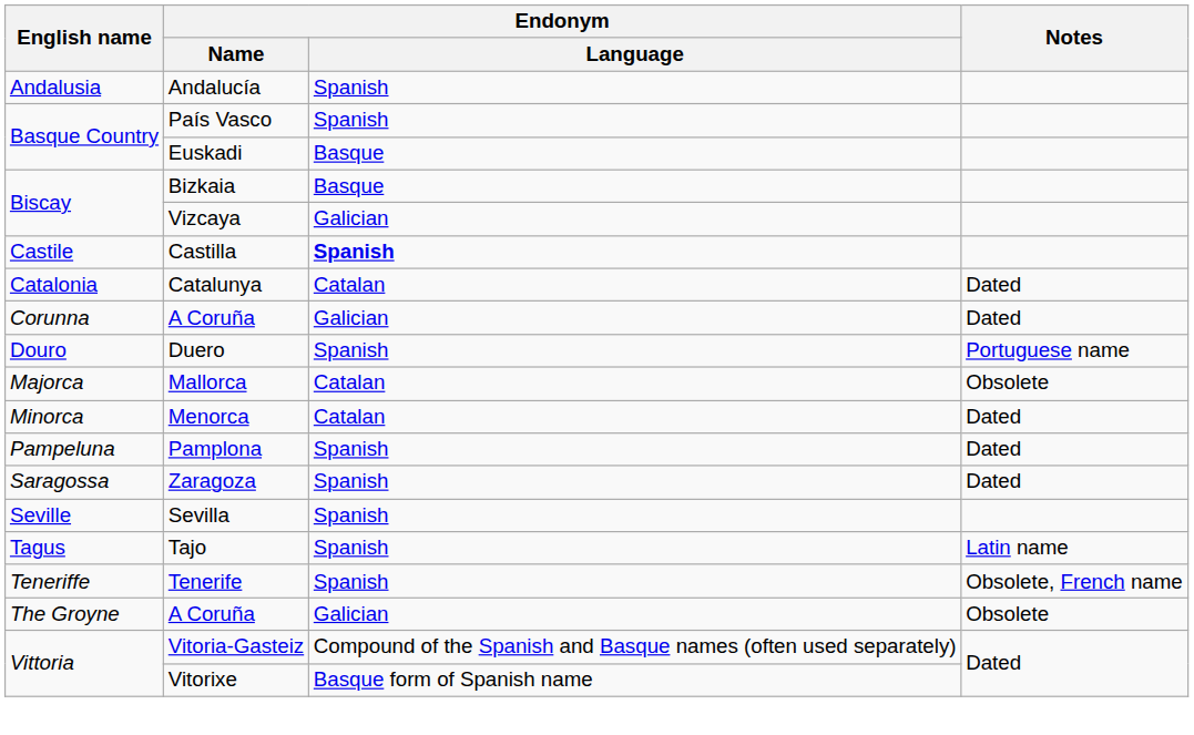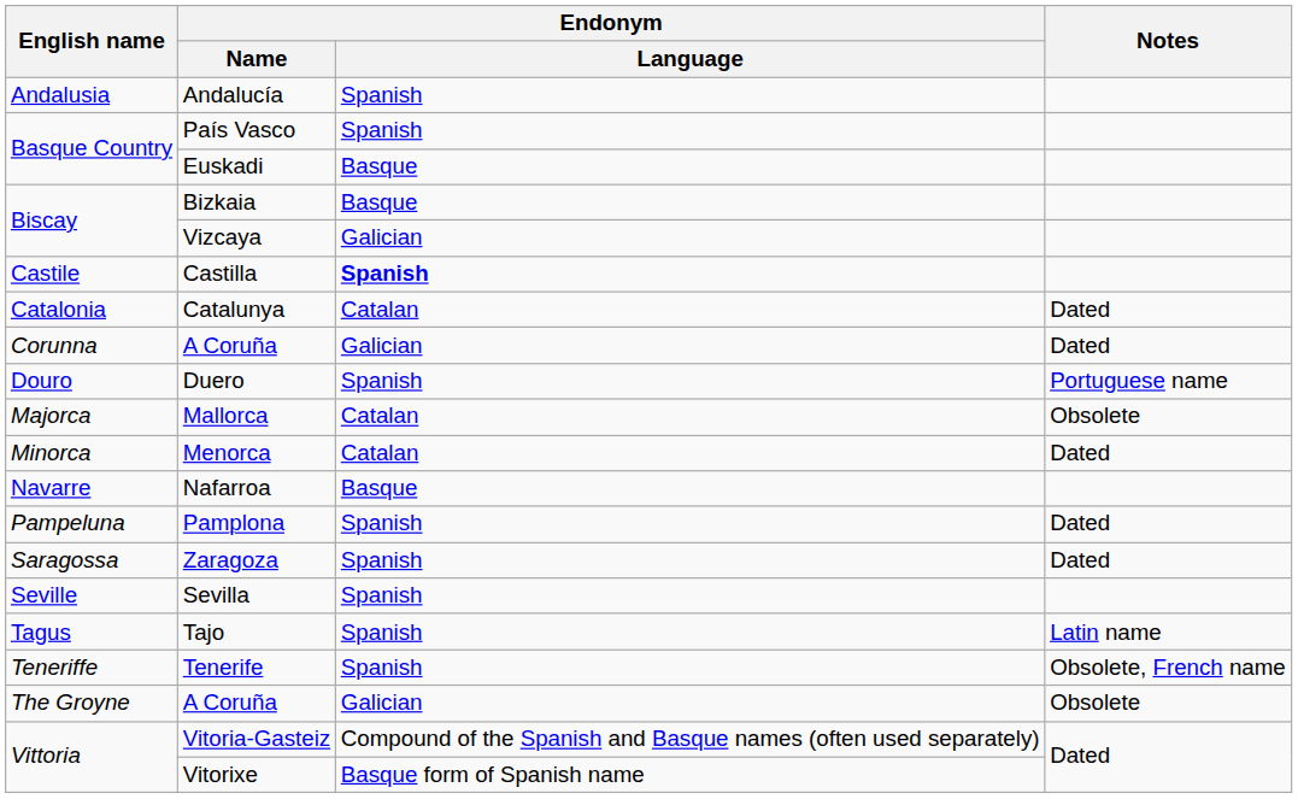 <table class="wikitable sortable mw-collapsible">
 <tr>
 <th rowspan="2">English name</th>
 <th colspan="2">Endonym</th>
 <th rowspan="2">Notes</th>
 </tr>
 <tr>
 <th>Name</th>
 <th>Language</th>
 </tr>
 <tr>
 <td><a href='#'>Andalusia</a></td>
 <td>Andalucía</td>
 <td><a href='#'>Spanish</a></td>
 <td></td>
 </tr>
 <tr>
 <td rowspan="2"><a href='#'>Basque Country</a></td>
 <td>País Vasco</td>
 <td><a href='#'>Spanish</a></td>
 <td></td>
 </tr>
 <tr>
 <td>Euskadi</td>
 <td><a href='#'>Basque</a></td>
 <td></td>
 </tr>
 <tr>
 <td rowspan="2"><a href='#'>Biscay</a></td>
 <td>Bizkaia</td>
 <td><a href='#'>Basque</a></td>
 <td></td>
 </tr>
 <tr>
 <td>Vizcaya</td>
 <td><a href='#'>Galician</a></td>
 <td></td>
 </tr>
 <tr>
 <td><a href='#'>Castile</a></td>
 <td>Castilla</td>
 <td><strong><a href='#'>Spanish</a></strong></td>
 <td></td>
 </tr>
 <tr>
 <td><a href='#'>Catalonia</a></td>
 <td>Catalunya</td>
 <td><a href='#'>Catalan</a></td>
 <td>Dated</td>
 </tr>
 <tr>
 <td><em>Corunna</em></td>
 <td><a href='#'>A Coruña</a></td>
 <td><a href='#'>Galician</a></td>
 <td>Dated</td>
 </tr>
 <tr>
 <td><a href='#'>Douro</a></td>
 <td>Duero</td>
 <td><a href='#'>Spanish</a></td>
 <td><a href='#'>Portuguese</a> name</td>
 </tr>
 <tr>
 <td><em>Majorca</em></td>
 <td><a href='#'>Mallorca</a></td>
 <td><a href='#'>Catalan</a></td>
 <td>Obsolete</td>
 </tr>
 <tr>
 <td><em>Minorca</em></td>
 <td><a href='#'>Menorca</a></td>
 <td><a href='#'>Catalan</a></td>
 <td>Dated</td>
 </tr>
 <tr>
+<td><a href='#'>Navarre</a></td>
+<td>Nafarroa</td>
+<td><a href='#'>Basque</a></td>
+<td></td>
+</tr>
+<tr>
 <td><em>Pampeluna</em></td>
 <td><a href='#'>Pamplona</a></td>
 <td><a href='#'>Spanish</a></td>
 <td>Dated</td>
 </tr>
 <tr>
 <td><em>Saragossa</em></td>
 <td><a href='#'>Zaragoza</a></td>
 <td><a href='#'>Spanish</a></td>
 <td>Dated</td>
 </tr>
 <tr>
 <td><a href='#'>Seville</a></td>
 <td>Sevilla</td>
 <td><a href='#'>Spanish</a></td>
 <td></td>
 </tr>
 <tr>
 <td><a href='#'>Tagus</a></td>
 <td>Tajo</td>
 <td><a href='#'>Spanish</a></td>
 <td><a href='#'>Latin</a> name</td>
 </tr>
 <tr>
 <td><em>Teneriffe</em></td>
 <td><a href='#'>Tenerife</a></td>
 <td><a href='#'>Spanish</a></td>
 <td>Obsolete, <a href='#'>French</a> name</td>
 </tr>
 <tr>
 <td><em>The Groyne</em></td>
 <td><a href='#'>A Coruña</a></td>
 <td><a href='#'>Galician</a></td>
 <td>Obsolete</td>
 </tr>
 <tr>
 <td rowspan="2"><em>Vittoria</em></td>
 <td><a href='#'>Vitoria-Gasteiz</a></td>
 <td>Compound of the <a href='#'>Spanish</a> and <a href='#'>Basque</a> names (often used separately)</td>
 <td rowspan="2">Dated</td>
 </tr>
 <tr>
 <td>Vitorixe</td>
 <td><a href='#'>Basque</a> form of Spanish name</td>
 </tr>
 </table>
